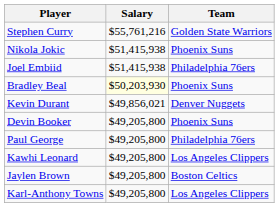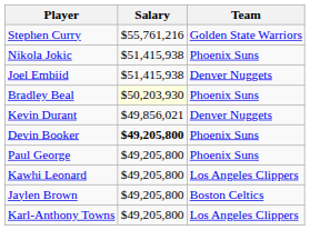 <table class="wikitable">
 <tr>
 <th>Player</th>
 <th>Salary</th>
 <th>Team</th>
 </tr>
 <tr>
 <td><a href='#'>Stephen Curry</a></td>
 <td>$55,761,216</td>
 <td><a href='#'>Golden State Warriors</a></td>
 </tr>
 <tr>
 <td><a href='#'>Nikola Jokic</a></td>
 <td>$51,415,938</td>
 <td><a href='#'>Phoenix Suns</a></td>
 </tr>
 <tr>
 <td><a href='#'>Joel Embiid</a></td>
 <td>$51,415,938</td>
-<td><a href='#'>Philadelphia 76ers</a></td>
+<td><a href='#'>Denver Nuggets</a></td>
 </tr>
 <tr>
 <td><a href='#'>Bradley Beal</a></td>
 <td style="background: lightyellow;">$50,203,930</td>
 <td><a href='#'>Phoenix Suns</a></td>
 </tr>
 <tr>
 <td><a href='#'>Kevin Durant</a></td>
 <td>$49,856,021</td>
 <td><a href='#'>Denver Nuggets</a></td>
 </tr>
 <tr>
 <td><a href='#'>Devin Booker</a></td>
-<td>$49,205,800</td>
+<td><strong>$49,205,800</strong></td>
 <td><a href='#'>Phoenix Suns</a></td>
 </tr>
 <tr>
 <td><a href='#'>Paul George</a></td>
 <td>$49,205,800</td>
-<td><a href='#'>Philadelphia 76ers</a></td>
+<td><a href='#'>Phoenix Suns</a></td>
 </tr>
 <tr>
 <td><a href='#'>Kawhi Leonard</a></td>
 <td>$49,205,800</td>
 <td><a href='#'>Los Angeles Clippers</a></td>
 </tr>
 <tr>
 <td><a href='#'>Jaylen Brown</a></td>
 <td>$49,205,800</td>
 <td><a href='#'>Boston Celtics</a></td>
 </tr>
 <tr>
 <td><a href='#'>Karl-Anthony Towns</a></td>
 <td>$49,205,800</td>
 <td><a href='#'>Los Angeles Clippers</a></td>
 </tr>
 </table>
